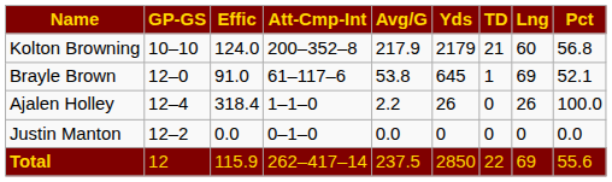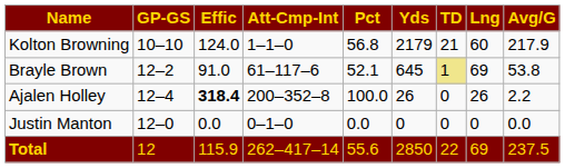 <table class="wikitable" style="white-space:nowrap;">
 <tr>
 <th style="background: #800000; color: #FFD700;">Name</th>
 <th style="background: #800000; color: #FFD700;">GP-GS</th>
 <th style="background: #800000; color: #FFD700;">Effic</th>
 <th style="background: #800000; color: #FFD700;">Att-Cmp-Int</th>
-<th style="background: #800000; color: #FFD700;">Avg/G</th>
+<th style="background: #800000; color: #FFD700;">Pct</th>
 <th style="background: #800000; color: #FFD700;">Yds</th>
 <th style="background: #800000; color: #FFD700;">TD</th>
 <th style="background: #800000; color: #FFD700;">Lng</th>
-<th style="background: #800000; color: #FFD700;">Pct</th>
+<th style="background: #800000; color: #FFD700;">Avg/G</th>
 </tr>
 <tr>
 <td>Kolton Browning</td>
 <td>10–10</td>
 <td>124.0</td>
-<td>200–352–8</td>
-<td>217.9</td>
+<td>1–1–0</td>
+<td>56.8</td>
 <td>2179</td>
 <td>21</td>
 <td>60</td>
-<td>56.8</td>
+<td>217.9</td>
 </tr>
 <tr>
 <td>Brayle Brown</td>
-<td>12–0</td>
+<td>12–2</td>
 <td>91.0</td>
 <td>61–117–6</td>
+<td>52.1</td>
+<td>645</td>
+<td style="background: khaki;">1</td>
+<td>69</td>
 <td>53.8</td>
-<td>645</td>
-<td>1</td>
-<td>69</td>
-<td>52.1</td>
 </tr>
 <tr>
 <td>Ajalen Holley</td>
 <td>12–4</td>
-<td>318.4</td>
-<td>1–1–0</td>
-<td>2.2</td>
+<td><strong>318.4</strong></td>
+<td>200–352–8</td>
+<td>100.0</td>
 <td>26</td>
 <td>0</td>
 <td>26</td>
-<td>100.0</td>
+<td>2.2</td>
 </tr>
 <tr>
 <td>Justin Manton</td>
-<td>12–2</td>
+<td>12–0</td>
 <td>0.0</td>
 <td>0–1–0</td>
 <td>0.0</td>
 <td>0</td>
 <td>0</td>
 <td>0</td>
 <td>0.0</td>
 </tr>
 <tr style="background: #800000; color: #FFD700;">
 <td><strong>Total</strong></td>
 <td>12</td>
 <td>115.9</td>
 <td>262–417–14</td>
-<td>237.5</td>
+<td>55.6</td>
 <td>2850</td>
 <td>22</td>
 <td>69</td>
-<td>55.6</td>
+<td>237.5</td>
 </tr>
 </table>
